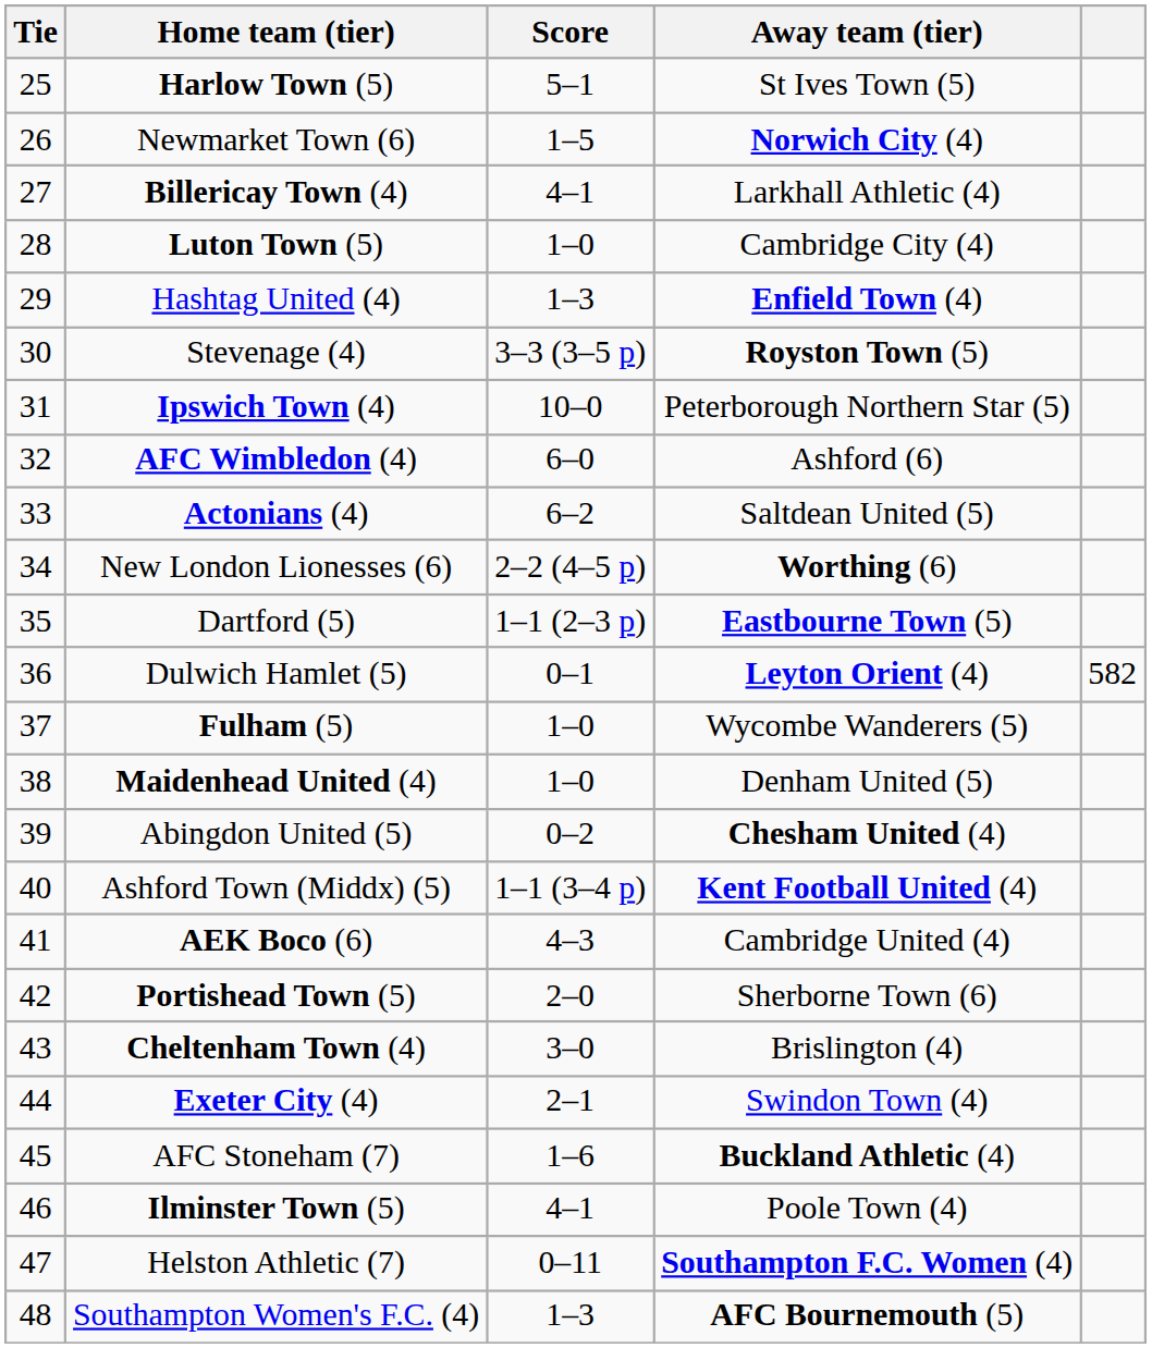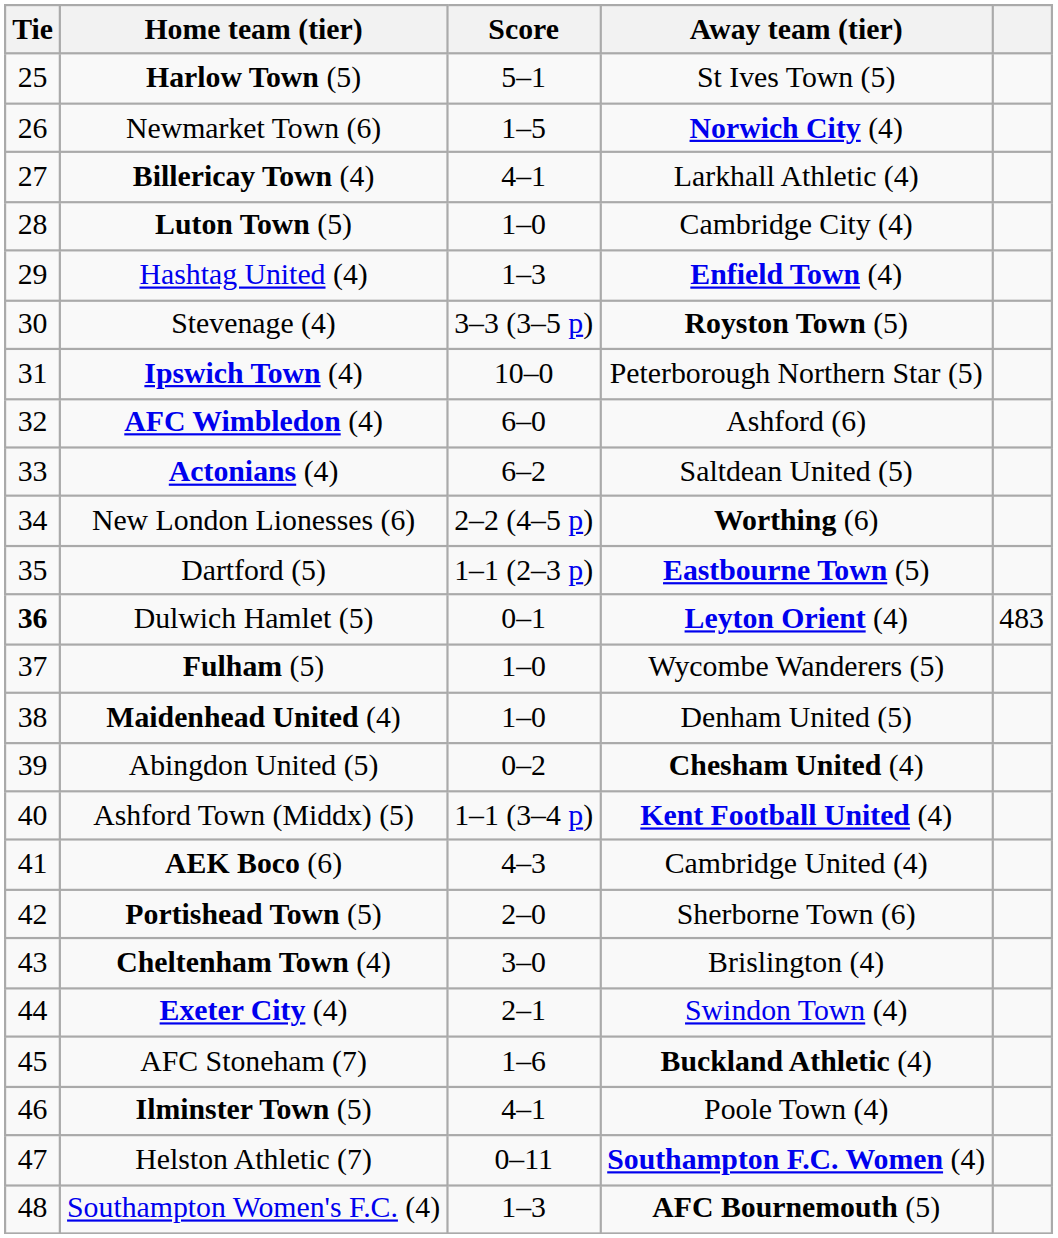 <table class="wikitable" style="text-align:center; font-size:85%">
 <tr>
 <th>Tie</th>
 <th>Home team (tier)</th>
 <th>Score</th>
 <th>Away team (tier)</th>
 <th></th>
 </tr>
 <tr>
 <td>25</td>
 <td><strong>Harlow Town</strong> (5)</td>
 <td>5–1</td>
 <td>St Ives Town (5)</td>
 <td></td>
 </tr>
 <tr>
 <td>26</td>
 <td>Newmarket Town (6)</td>
 <td>1–5</td>
 <td><strong><a href='#'>Norwich City</a></strong> (4)</td>
 <td></td>
 </tr>
 <tr>
 <td>27</td>
 <td><strong>Billericay Town</strong> (4)</td>
 <td>4–1</td>
 <td>Larkhall Athletic (4)</td>
 <td></td>
 </tr>
 <tr>
 <td>28</td>
 <td><strong>Luton Town</strong> (5)</td>
 <td>1–0</td>
 <td>Cambridge City (4)</td>
 <td></td>
 </tr>
 <tr>
 <td>29</td>
 <td><a href='#'>Hashtag United</a> (4)</td>
 <td>1–3</td>
 <td><strong><a href='#'>Enfield Town</a></strong> (4)</td>
 <td></td>
 </tr>
 <tr>
 <td>30</td>
 <td>Stevenage (4)</td>
 <td>3–3 (3–5 <a href='#'>p</a>)</td>
 <td><strong>Royston Town</strong> (5)</td>
 <td></td>
 </tr>
 <tr>
 <td>31</td>
 <td><strong><a href='#'>Ipswich Town</a></strong> (4)</td>
 <td>10–0</td>
 <td>Peterborough Northern Star (5)</td>
 <td></td>
 </tr>
 <tr>
 <td>32</td>
 <td><strong><a href='#'>AFC Wimbledon</a></strong> (4)</td>
 <td>6–0</td>
 <td>Ashford (6)</td>
 <td></td>
 </tr>
 <tr>
 <td>33</td>
 <td><strong><a href='#'>Actonians</a></strong> (4)</td>
 <td>6–2</td>
 <td>Saltdean United (5)</td>
 <td></td>
 </tr>
 <tr>
 <td>34</td>
 <td>New London Lionesses (6)</td>
 <td>2–2 (4–5 <a href='#'>p</a>)</td>
 <td><strong>Worthing</strong> (6)</td>
 <td></td>
 </tr>
 <tr>
 <td>35</td>
 <td>Dartford (5)</td>
 <td>1–1 (2–3 <a href='#'>p</a>)</td>
 <td><strong><a href='#'>Eastbourne Town</a></strong> (5)</td>
 <td></td>
 </tr>
 <tr>
-<td>36</td>
+<td><strong>36</strong></td>
 <td>Dulwich Hamlet (5)</td>
 <td>0–1</td>
 <td><strong><a href='#'>Leyton Orient</a></strong> (4)</td>
-<td>582</td>
+<td>483</td>
 </tr>
 <tr>
 <td>37</td>
 <td><strong>Fulham</strong> (5)</td>
 <td>1–0</td>
 <td>Wycombe Wanderers (5)</td>
 <td></td>
 </tr>
 <tr>
 <td>38</td>
 <td><strong>Maidenhead United</strong> (4)</td>
 <td>1–0</td>
 <td>Denham United (5)</td>
 <td></td>
 </tr>
 <tr>
 <td>39</td>
 <td>Abingdon United (5)</td>
 <td>0–2</td>
 <td><strong>Chesham United</strong> (4)</td>
 <td></td>
 </tr>
 <tr>
 <td>40</td>
 <td>Ashford Town (Middx) (5)</td>
 <td>1–1 (3–4 <a href='#'>p</a>)</td>
 <td><strong><a href='#'>Kent Football United</a></strong> (4)</td>
 <td></td>
 </tr>
 <tr>
 <td>41</td>
 <td><strong>AEK Boco</strong> (6)</td>
 <td>4–3</td>
 <td>Cambridge United (4)</td>
 <td></td>
 </tr>
 <tr>
 <td>42</td>
 <td><strong>Portishead Town</strong> (5)</td>
 <td>2–0</td>
 <td>Sherborne Town (6)</td>
 <td></td>
 </tr>
 <tr>
 <td>43</td>
 <td><strong>Cheltenham Town</strong> (4)</td>
 <td>3–0</td>
 <td>Brislington (4)</td>
 <td></td>
 </tr>
 <tr>
 <td>44</td>
 <td><strong><a href='#'>Exeter City</a></strong> (4)</td>
 <td>2–1</td>
 <td><a href='#'>Swindon Town</a> (4)</td>
 <td></td>
 </tr>
 <tr>
 <td>45</td>
 <td>AFC Stoneham (7)</td>
 <td>1–6</td>
 <td><strong>Buckland Athletic</strong> (4)</td>
 <td></td>
 </tr>
 <tr>
 <td>46</td>
 <td><strong>Ilminster Town</strong> (5)</td>
 <td>4–1</td>
 <td>Poole Town (4)</td>
 <td></td>
 </tr>
 <tr>
 <td>47</td>
 <td>Helston Athletic (7)</td>
 <td>0–11</td>
 <td><strong><a href='#'>Southampton F.C. Women</a></strong> (4)</td>
 <td></td>
 </tr>
 <tr>
 <td>48</td>
 <td><a href='#'>Southampton Women's F.C.</a> (4)</td>
 <td>1–3</td>
 <td><strong>AFC Bournemouth</strong> (5)</td>
 <td></td>
 </tr>
 <tr>
 </tr>
 </table>
